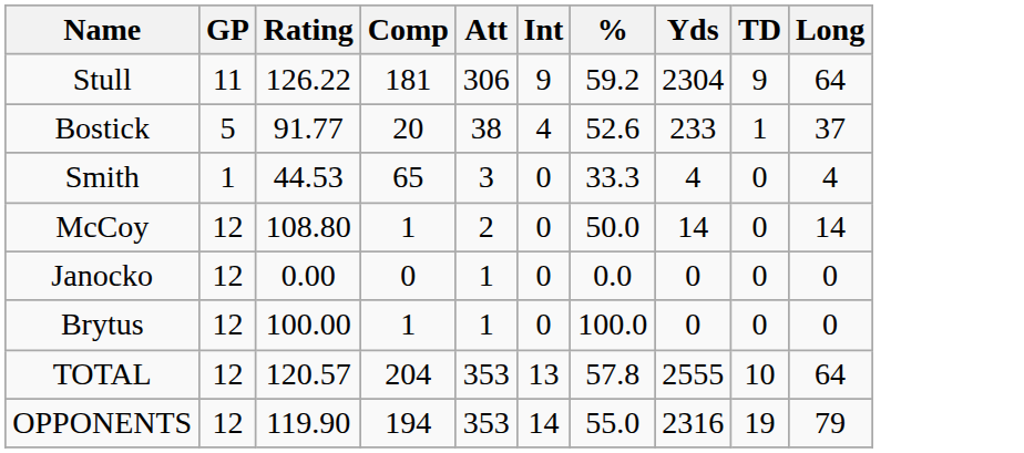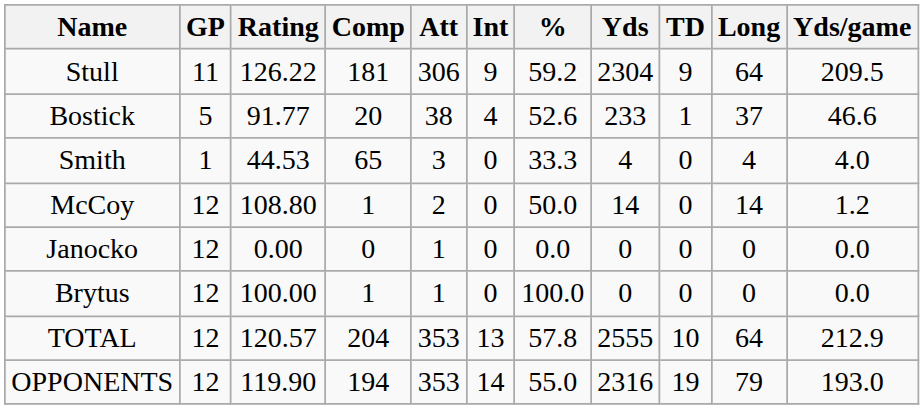 <table class="wikitable sortable" style="white-space:nowrap;">
 <tr>
 <th>Name</th>
 <th>GP</th>
 <th>Rating</th>
 <th>Comp</th>
 <th>Att</th>
 <th>Int</th>
 <th>%</th>
 <th>Yds</th>
 <th>TD</th>
 <th>Long</th>
+<th>Yds/game</th>
 </tr>
 <tr align="center">
 <td>Stull</td>
 <td>11</td>
 <td>126.22</td>
 <td>181</td>
 <td>306</td>
 <td>9</td>
 <td>59.2</td>
 <td>2304</td>
 <td>9</td>
 <td>64</td>
+<td>209.5</td>
 </tr>
 <tr align="center">
 <td>Bostick</td>
 <td>5</td>
 <td>91.77</td>
 <td>20</td>
 <td>38</td>
 <td>4</td>
 <td>52.6</td>
 <td>233</td>
 <td>1</td>
 <td>37</td>
+<td>46.6</td>
 </tr>
 <tr align="center">
 <td>Smith</td>
 <td>1</td>
 <td>44.53</td>
 <td>65</td>
 <td>3</td>
 <td>0</td>
 <td>33.3</td>
 <td>4</td>
 <td>0</td>
 <td>4</td>
+<td>4.0</td>
 </tr>
 <tr align="center">
 <td>McCoy</td>
 <td>12</td>
 <td>108.80</td>
 <td>1</td>
 <td>2</td>
 <td>0</td>
 <td>50.0</td>
 <td>14</td>
 <td>0</td>
 <td>14</td>
+<td>1.2</td>
 </tr>
 <tr align="center">
 <td>Janocko</td>
 <td>12</td>
 <td>0.00</td>
 <td>0</td>
 <td>1</td>
 <td>0</td>
 <td>0.0</td>
 <td>0</td>
 <td>0</td>
 <td>0</td>
+<td>0.0</td>
 </tr>
 <tr align="center">
 <td>Brytus</td>
 <td>12</td>
 <td>100.00</td>
 <td>1</td>
 <td>1</td>
 <td>0</td>
 <td>100.0</td>
 <td>0</td>
 <td>0</td>
 <td>0</td>
+<td>0.0</td>
 </tr>
 <tr align="center">
 <td>TOTAL</td>
 <td>12</td>
 <td>120.57</td>
 <td>204</td>
 <td>353</td>
 <td>13</td>
 <td>57.8</td>
 <td>2555</td>
 <td>10</td>
 <td>64</td>
+<td>212.9</td>
 </tr>
 <tr align="center">
 <td>OPPONENTS</td>
 <td>12</td>
 <td>119.90</td>
 <td>194</td>
 <td>353</td>
 <td>14</td>
 <td>55.0</td>
 <td>2316</td>
 <td>19</td>
 <td>79</td>
+<td>193.0</td>
 </tr>
 </table>
